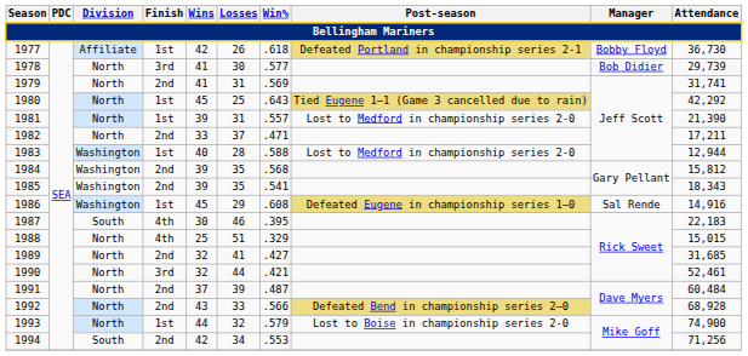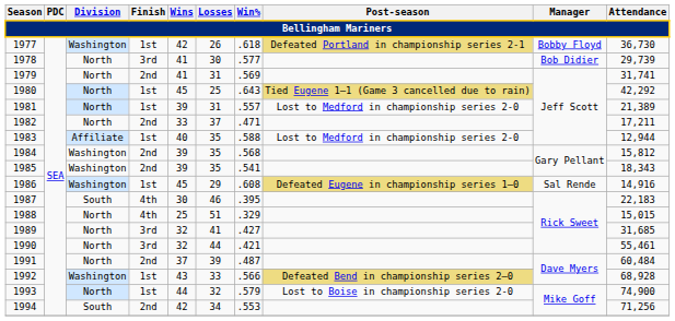 <table class="wikitable" style="text-align:center; font-size:95%">
 <tr>
 <th scope="col">Season</th>
 <th scope="col">PDC</th>
 <th scope="col"><a href='#'>Division</a></th>
 <th scope="col">Finish</th>
 <th scope="col"><a href='#'>Wins</a></th>
 <th scope="col"><a href='#'>Losses</a></th>
 <th scope="col"><a href='#'>Win%</a></th>
 <th scope="col">Post-season</th>
 <th scope="col">Manager</th>
 <th scope="col">Attendance</th>
 </tr>
 <tr>
 <td align="center" colspan="11" style="background:#002878; color: white; border:2px solid#FFCC00"><strong>Bellingham Mariners</strong></td>
 </tr>
 <tr>
 <td>1977</td>
 <td rowspan="18"><a href='#'>SEA</a></td>
-<td bgcolor="#D0E7FF">Affiliate</td>
+<td bgcolor="#D0E7FF">Washington</td>
 <td>1st</td>
 <td>42</td>
 <td>26</td>
 <td>.618</td>
 <td bgcolor="#EEDC82">Defeated <a href='#'>Portland</a> in championship series 2-1</td>
 <td><a href='#'>Bobby Floyd</a></td>
 <td>36,730</td>
 </tr>
 <tr>
 <td>1978</td>
 <td>North</td>
 <td>3rd</td>
 <td>41</td>
 <td>30</td>
 <td>.577</td>
 <td></td>
 <td><a href='#'>Bob Didier</a></td>
 <td>29,739</td>
 </tr>
 <tr>
 <td>1979</td>
 <td>North</td>
 <td>2nd</td>
 <td>41</td>
 <td>31</td>
 <td>.569</td>
 <td></td>
 <td rowspan="5">Jeff Scott</td>
 <td>31,741</td>
 </tr>
 <tr>
 <td>1980</td>
 <td bgcolor="#D0E7FF">North</td>
 <td>1st</td>
 <td>45</td>
 <td>25</td>
 <td>.643</td>
 <td bgcolor="#EEDC82">Tied <a href='#'>Eugene</a> 1–1 (Game 3 cancelled due to rain)</td>
 <td>42,292</td>
 </tr>
 <tr>
 <td>1981</td>
 <td bgcolor="#D0E7FF">North</td>
 <td>1st</td>
 <td>39</td>
 <td>31</td>
 <td>.557</td>
 <td>Lost to <a href='#'>Medford</a> in championship series 2-0</td>
-<td>21,390</td>
+<td>21,389</td>
 </tr>
 <tr>
 <td>1982</td>
 <td>North</td>
 <td>2nd</td>
 <td>33</td>
 <td>37</td>
 <td>.471</td>
 <td></td>
 <td>17,211</td>
 </tr>
 <tr>
 <td>1983</td>
-<td bgcolor="#D0E7FF">Washington</td>
+<td bgcolor="#D0E7FF">Affiliate</td>
 <td>1st</td>
 <td>40</td>
-<td>28</td>
+<td>35</td>
 <td>.588</td>
 <td>Lost to <a href='#'>Medford</a> in championship series 2-0</td>
 <td>12,944</td>
 </tr>
 <tr>
 <td>1984</td>
 <td>Washington</td>
 <td>2nd</td>
 <td>39</td>
 <td>35</td>
 <td>.568</td>
 <td></td>
 <td rowspan="2">Gary Pellant</td>
 <td>15,812</td>
 </tr>
 <tr>
 <td>1985</td>
 <td>Washington</td>
 <td>2nd</td>
 <td>39</td>
 <td>35</td>
 <td>.541</td>
 <td></td>
 <td>18,343</td>
 </tr>
 <tr>
 <td>1986</td>
 <td bgcolor="#D0E7FF">Washington</td>
 <td>1st</td>
 <td>45</td>
 <td>29</td>
 <td>.608</td>
 <td bgcolor="#EEDC82">Defeated <a href='#'>Eugene</a> in championship series 1–0</td>
 <td>Sal Rende</td>
 <td>14,916</td>
 </tr>
 <tr>
 <td>1987</td>
 <td>South</td>
 <td>4th</td>
 <td>30</td>
 <td>46</td>
 <td>.395</td>
 <td></td>
 <td rowspan="4"><a href='#'>Rick Sweet</a></td>
 <td>22,183</td>
 </tr>
 <tr>
 <td>1988</td>
 <td>North</td>
 <td>4th</td>
 <td>25</td>
 <td>51</td>
 <td>.329</td>
 <td></td>
 <td>15,015</td>
 </tr>
 <tr>
 <td>1989</td>
 <td>North</td>
-<td>2nd</td>
+<td>3rd</td>
 <td>32</td>
 <td>41</td>
 <td>.427</td>
 <td></td>
 <td>31,685</td>
 </tr>
 <tr>
 <td>1990</td>
 <td>North</td>
 <td>3rd</td>
 <td>32</td>
 <td>44</td>
 <td>.421</td>
 <td></td>
-<td>52,461</td>
+<td>55,461</td>
 </tr>
 <tr>
 <td>1991</td>
 <td>North</td>
 <td>2nd</td>
 <td>37</td>
 <td>39</td>
 <td>.487</td>
 <td></td>
 <td rowspan="2"><a href='#'>Dave Myers</a></td>
 <td>60,484</td>
 </tr>
 <tr>
 <td>1992</td>
-<td bgcolor="#D0E7FF">North</td>
-<td>2nd</td>
+<td bgcolor="#D0E7FF">Washington</td>
+<td>1st</td>
 <td>43</td>
 <td>33</td>
 <td>.566</td>
 <td bgcolor="#EEDC82">Defeated <a href='#'>Bend</a> in championship series 2–0</td>
 <td>68,928</td>
 </tr>
 <tr>
 <td>1993</td>
 <td bgcolor="#D0E7FF">North</td>
 <td>1st</td>
 <td>44</td>
 <td>32</td>
 <td>.579</td>
 <td>Lost to <a href='#'>Boise</a> in championship series 2-0</td>
 <td rowspan="2"><a href='#'>Mike Goff</a></td>
 <td>74,900</td>
 </tr>
 <tr>
 <td>1994</td>
 <td>South</td>
 <td>2nd</td>
 <td>42</td>
 <td>34</td>
 <td>.553</td>
 <td></td>
 <td>71,256</td>
 </tr>
 <tr>
 </tr>
 </table>
